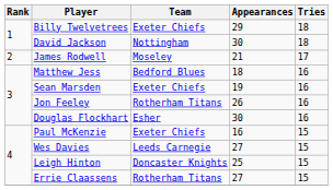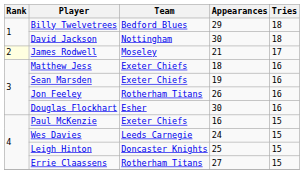 <table class="wikitable">
 <tr>
 <th>Rank</th>
 <th>Player</th>
 <th>Team</th>
 <th>Appearances</th>
 <th>Tries</th>
 </tr>
 <tr>
 <td rowspan=2>1</td>
 <td> <a href='#'>Billy Twelvetrees</a></td>
-<td><a href='#'>Exeter Chiefs</a></td>
+<td><a href='#'>Bedford Blues</a></td>
 <td>29</td>
 <td>18</td>
 </tr>
 <tr>
 <td> <a href='#'>David Jackson</a></td>
 <td><a href='#'>Nottingham</a></td>
 <td>30</td>
 <td>18</td>
 </tr>
 <tr>
-<td>2</td>
+<td style="background: lightyellow;">2</td>
 <td> <a href='#'>James Rodwell</a></td>
 <td><a href='#'>Moseley</a></td>
 <td>21</td>
 <td>17</td>
 </tr>
 <tr>
 <td rowspan=4>3</td>
 <td> <a href='#'>Matthew Jess</a></td>
-<td><a href='#'>Bedford Blues</a></td>
+<td><a href='#'>Exeter Chiefs</a></td>
 <td>18</td>
 <td>16</td>
 </tr>
 <tr>
 <td> <a href='#'>Sean Marsden</a></td>
 <td><a href='#'>Exeter Chiefs</a></td>
 <td>19</td>
 <td>16</td>
 </tr>
 <tr>
 <td> <a href='#'>Jon Feeley</a></td>
 <td><a href='#'>Rotherham Titans</a></td>
 <td>26</td>
 <td>16</td>
 </tr>
 <tr>
 <td> <a href='#'>Douglas Flockhart</a></td>
 <td><a href='#'>Esher</a></td>
 <td>30</td>
 <td>16</td>
 </tr>
 <tr>
 <td rowspan=4>4</td>
 <td> <a href='#'>Paul McKenzie</a></td>
 <td><a href='#'>Exeter Chiefs</a></td>
 <td>16</td>
 <td>15</td>
 </tr>
 <tr>
 <td> <a href='#'>Wes Davies</a></td>
 <td><a href='#'>Leeds Carnegie</a></td>
-<td>27</td>
+<td>24</td>
 <td>15</td>
 </tr>
 <tr>
 <td> <a href='#'>Leigh Hinton</a></td>
 <td><a href='#'>Doncaster Knights</a></td>
 <td>25</td>
 <td>15</td>
 </tr>
 <tr>
 <td> <a href='#'>Errie Claassens</a></td>
 <td><a href='#'>Rotherham Titans</a></td>
 <td>27</td>
 <td>15</td>
 </tr>
 <tr>
 </tr>
 </table>
